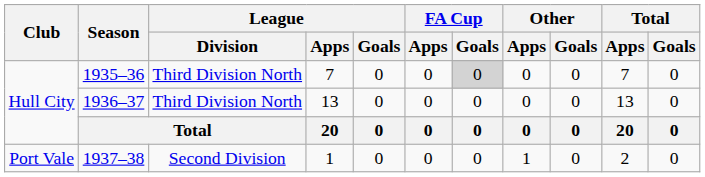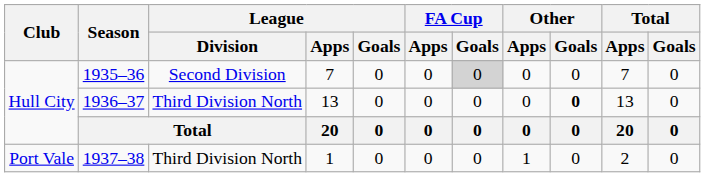 <table class="wikitable" style="text-align:center">
 <tr>
 <th rowspan="2">Club</th>
 <th rowspan="2">Season</th>
 <th colspan="3">League</th>
 <th colspan="2"><a href='#'>FA Cup</a></th>
 <th colspan="2">Other</th>
 <th colspan="2">Total</th>
 </tr>
 <tr>
 <th>Division</th>
 <th>Apps</th>
 <th>Goals</th>
 <th>Apps</th>
 <th>Goals</th>
 <th>Apps</th>
 <th>Goals</th>
 <th>Apps</th>
 <th>Goals</th>
 </tr>
 <tr>
 <td rowspan="3"><a href='#'>Hull City</a></td>
 <td><a href='#'>1935–36</a></td>
-<td><a href='#'>Third Division North</a></td>
+<td><a href='#'>Second Division</a></td>
 <td>7</td>
 <td>0</td>
 <td>0</td>
 <td style="background: lightgrey;">0</td>
 <td>0</td>
 <td>0</td>
 <td>7</td>
 <td>0</td>
 </tr>
 <tr>
 <td><a href='#'>1936–37</a></td>
 <td><a href='#'>Third Division North</a></td>
 <td>13</td>
 <td>0</td>
 <td>0</td>
 <td>0</td>
 <td>0</td>
-<td>0</td>
+<td><strong>0</strong></td>
 <td>13</td>
 <td>0</td>
 </tr>
 <tr>
 <th colspan="2">Total</th>
 <th>20</th>
 <th>0</th>
 <th>0</th>
 <th>0</th>
 <th>0</th>
 <th>0</th>
 <th>20</th>
 <th>0</th>
 </tr>
 <tr>
 <td><a href='#'>Port Vale</a></td>
 <td><a href='#'>1937–38</a></td>
-<td><a href='#'>Second Division</a></td>
+<td>Third Division North</td>
 <td>1</td>
 <td>0</td>
 <td>0</td>
 <td>0</td>
 <td>1</td>
 <td>0</td>
 <td>2</td>
 <td>0</td>
 </tr>
 </table>
